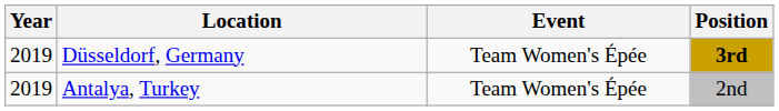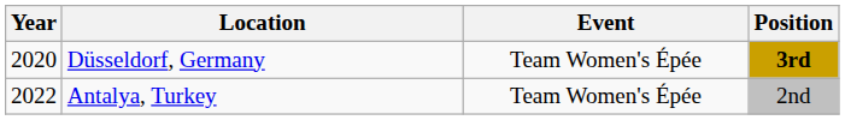 <table class="wikitable" style="text-align:center;">
 <tr>
 <th>Year</th>
 <th style="width:17em">Location</th>
 <th style="width:12em">Event</th>
 <th>Position</th>
 </tr>
 <tr>
-<td rowspan="1">2019</td>
+<td rowspan="1">2020</td>
 <td rowspan="1" align="left"> <a href='#'>Düsseldorf</a>, <a href='#'>Germany</a></td>
 <td>Team Women's Épée</td>
 <td bgcolor="caramel"><strong>3rd</strong></td>
 </tr>
 <tr>
-<td rowspan="1">2019</td>
+<td rowspan="1">2022</td>
 <td rowspan="1" align="left"> <a href='#'>Antalya</a>, <a href='#'>Turkey</a></td>
 <td>Team Women's Épée</td>
 <td bgcolor="silver">2nd</td>
 </tr>
 </table>
